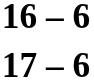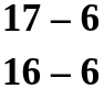 <table style="text-align:center">
 <tr>
 <th width=200></th>
 <th width=100></th>
 <th width=200></th>
 </tr>
 <tr>
 <td align=right></td>
-<td><strong>16 – 6</strong></td>
+<td><strong>17 – 6</strong></td>
 <td align=left></td>
 </tr>
 <tr>
 <td align=right></td>
-<td><strong>17 – 6</strong></td>
+<td><strong>16 – 6</strong></td>
 <td align=left></td>
 </tr>
 </table>
